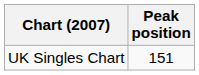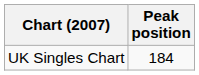 <table class="wikitable sortable">
 <tr>
 <th>Chart (2007)</th>
 <th>Peak<br>position</th>
 </tr>
 <tr>
 <td align="left">UK Singles Chart</td>
-<td style="text-align:center;">151</td>
+<td style="text-align:center;">184</td>
 </tr>
 </table>
